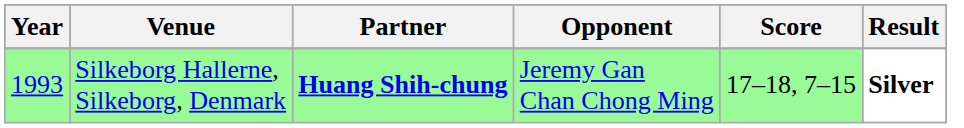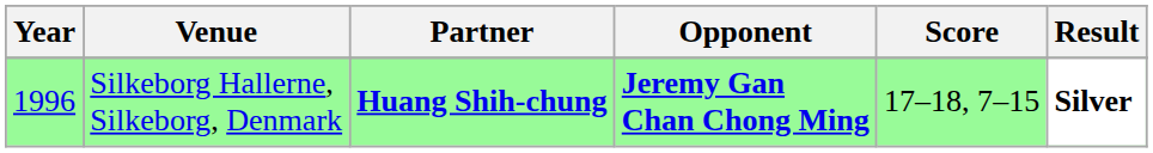 <table class="sortable wikitable" style="font-size: 90%;">
 <tr>
 <th>Year</th>
 <th>Venue</th>
 <th>Partner</th>
 <th>Opponent</th>
 <th>Score</th>
 <th>Result</th>
 </tr>
 <tr>
 </tr>
 <tr style="background:#98FB98">
-<td align="center"><a href='#'>1993</a></td>
+<td align="center"><a href='#'>1996</a></td>
 <td align="left"><a href='#'>Silkeborg Hallerne</a>,<br><a href='#'>Silkeborg</a>, <a href='#'>Denmark</a></td>
 <td align="left"><strong> <a href='#'>Huang Shih-chung</a></strong></td>
-<td align="left"> <a href='#'>Jeremy Gan</a> <br>  <a href='#'>Chan Chong Ming</a></td>
+<td align="left"><strong> <a href='#'>Jeremy Gan</a> <br>  <a href='#'>Chan Chong Ming</a></strong></td>
 <td align="left">17–18, 7–15</td>
 <td style="text-align:left; background:white"> <strong>Silver</strong></td>
 </tr>
 </table>
